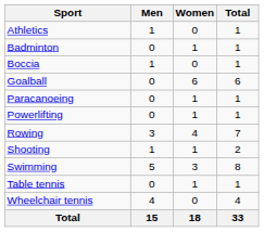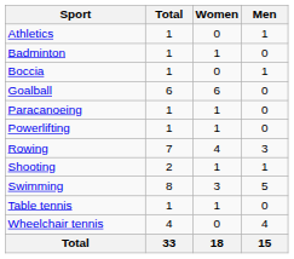 <table class="wikitable sortable" style="text-align:center;">
 <tr>
 <th width=180>Sport</th>
+<th width=55>Total</th>
+<th width=55>Women</th>
 <th width=55>Men</th>
-<th width=55>Women</th>
-<th width=55>Total</th>
 </tr>
 <tr>
 <td align=left><a href='#'>Athletics</a></td>
 <td>1</td>
 <td>0</td>
 <td>1</td>
 </tr>
 <tr>
 <td align=left><a href='#'>Badminton</a></td>
-<td>0</td>
 <td>1</td>
 <td>1</td>
+<td>0</td>
 </tr>
 <tr>
 <td align=left><a href='#'>Boccia</a></td>
 <td>1</td>
 <td>0</td>
 <td>1</td>
 </tr>
 <tr>
 <td align=left><a href='#'>Goalball</a></td>
-<td>0</td>
 <td>6</td>
 <td>6</td>
+<td>0</td>
 </tr>
 <tr>
 <td align=left><a href='#'>Paracanoeing</a></td>
+<td>1</td>
+<td>1</td>
 <td>0</td>
+</tr>
+<tr>
+<td align=left><a href='#'>Powerlifting</a></td>
+<td>1</td>
+<td>1</td>
+<td>0</td>
+</tr>
+<tr>
+<td align=left><a href='#'>Rowing</a></td>
+<td>7</td>
+<td>4</td>
+<td>3</td>
+</tr>
+<tr>
+<td align=left><a href='#'>Shooting</a></td>
+<td>2</td>
 <td>1</td>
 <td>1</td>
 </tr>
 <tr>
-<td align=left><a href='#'>Powerlifting</a></td>
-<td>0</td>
-<td>1</td>
-<td>1</td>
-</tr>
-<tr>
-<td align=left><a href='#'>Rowing</a></td>
+<td align=left><a href='#'>Swimming</a></td>
+<td>8</td>
 <td>3</td>
-<td>4</td>
-<td>7</td>
-</tr>
-<tr>
-<td align=left><a href='#'>Shooting</a></td>
-<td>1</td>
-<td>1</td>
-<td>2</td>
-</tr>
-<tr>
-<td align=left><a href='#'>Swimming</a></td>
 <td>5</td>
-<td>3</td>
-<td>8</td>
 </tr>
 <tr>
 <td align=left><a href='#'>Table tennis</a></td>
-<td>0</td>
 <td>1</td>
 <td>1</td>
+<td>0</td>
 </tr>
 <tr>
 <td align=left><a href='#'>Wheelchair tennis</a></td>
 <td>4</td>
 <td>0</td>
 <td>4</td>
 </tr>
 <tr>
 <th>Total</th>
+<th>33</th>
+<th>18</th>
 <th>15</th>
-<th>18</th>
-<th>33</th>
 </tr>
 </table>
